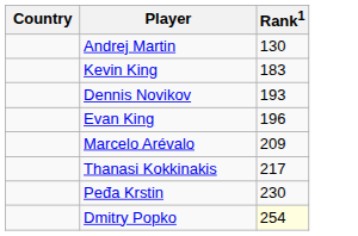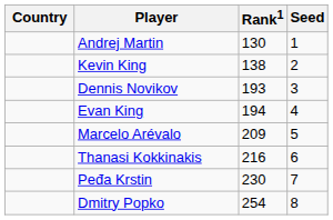 <table class="sortable wikitable">
 <tr>
 <th width="70">Country</th>
 <th width="175">Player</th>
 <th>Rank<sup>1</sup></th>
+<th>Seed</th>
 </tr>
 <tr>
 <td></td>
 <td><a href='#'>Andrej Martin</a></td>
 <td>130</td>
+<td>1</td>
 </tr>
 <tr>
 <td></td>
 <td><a href='#'>Kevin King</a></td>
-<td>183</td>
+<td>138</td>
+<td>2</td>
 </tr>
 <tr>
 <td></td>
 <td><a href='#'>Dennis Novikov</a></td>
 <td>193</td>
+<td>3</td>
 </tr>
 <tr>
 <td></td>
 <td><a href='#'>Evan King</a></td>
-<td>196</td>
+<td>194</td>
+<td>4</td>
 </tr>
 <tr>
 <td></td>
 <td><a href='#'>Marcelo Arévalo</a></td>
 <td>209</td>
+<td>5</td>
 </tr>
 <tr>
 <td></td>
 <td><a href='#'>Thanasi Kokkinakis</a></td>
-<td>217</td>
+<td>216</td>
+<td>6</td>
 </tr>
 <tr>
 <td></td>
 <td><a href='#'>Peđa Krstin</a></td>
 <td>230</td>
+<td>7</td>
 </tr>
 <tr>
 <td></td>
 <td><a href='#'>Dmitry Popko</a></td>
-<td style="background: lightyellow;">254</td>
+<td>254</td>
+<td>8</td>
 </tr>
 </table>
